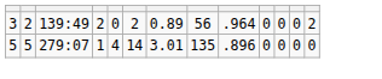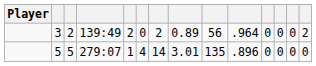 <table class="wikitable sortable" style="text-align:center;">
 <tr>
+<th>Player</th>
 <th></th>
 <th></th>
 <th></th>
 <th></th>
 <th></th>
 <th></th>
 <th></th>
 <th></th>
 <th></th>
 <th></th>
 <th></th>
 <th></th>
 <th></th>
 </tr>
 <tr>
+<td></td>
 <td>3</td>
 <td>2</td>
 <td>139:49</td>
 <td>2</td>
 <td>0</td>
 <td>2</td>
 <td>0.89</td>
 <td>56</td>
 <td>.964</td>
 <td>0</td>
 <td>0</td>
 <td>0</td>
 <td>2</td>
 </tr>
 <tr>
+<td></td>
 <td>5</td>
 <td>5</td>
 <td>279:07</td>
 <td>1</td>
 <td>4</td>
 <td>14</td>
 <td>3.01</td>
 <td>135</td>
 <td>.896</td>
 <td>0</td>
 <td>0</td>
 <td>0</td>
 <td>0</td>
 </tr>
 </table>
